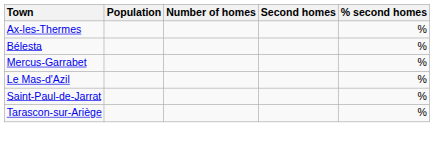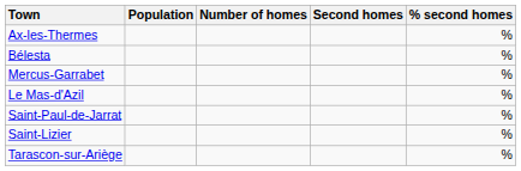 <table class="wikitable sortable" style="text-align:right;">
 <tr>
 <th style="text-align:left">Town</th>
 <th style="text-align:left">Population</th>
 <th style="text-align:left">Number of homes</th>
 <th style="text-align:left">Second homes</th>
 <th style="text-align:left">% second homes</th>
 </tr>
 <tr>
 <td style="text-align:left"><a href='#'>Ax-les-Thermes</a></td>
 <td></td>
 <td></td>
 <td></td>
 <td>%</td>
 </tr>
 <tr>
 <td style="text-align:left"><a href='#'>Bélesta</a></td>
 <td></td>
 <td></td>
 <td></td>
 <td>%</td>
 </tr>
 <tr>
 <td style="text-align:left"><a href='#'>Mercus-Garrabet</a></td>
 <td></td>
 <td></td>
 <td></td>
 <td>%</td>
 </tr>
 <tr>
 <td style="text-align:left"><a href='#'>Le Mas-d'Azil</a></td>
 <td></td>
 <td></td>
 <td></td>
 <td>%</td>
 </tr>
 <tr>
 <td style="text-align:left"><a href='#'>Saint-Paul-de-Jarrat</a></td>
 <td></td>
 <td></td>
 <td></td>
 <td>%</td>
 </tr>
 <tr>
+<td style="text-align:left"><a href='#'>Saint-Lizier</a></td>
+<td></td>
+<td></td>
+<td></td>
+<td>%</td>
+</tr>
+<tr>
 <td style="text-align:left"><a href='#'>Tarascon-sur-Ariège</a></td>
 <td></td>
 <td></td>
 <td></td>
 <td>%</td>
 </tr>
 </table>
